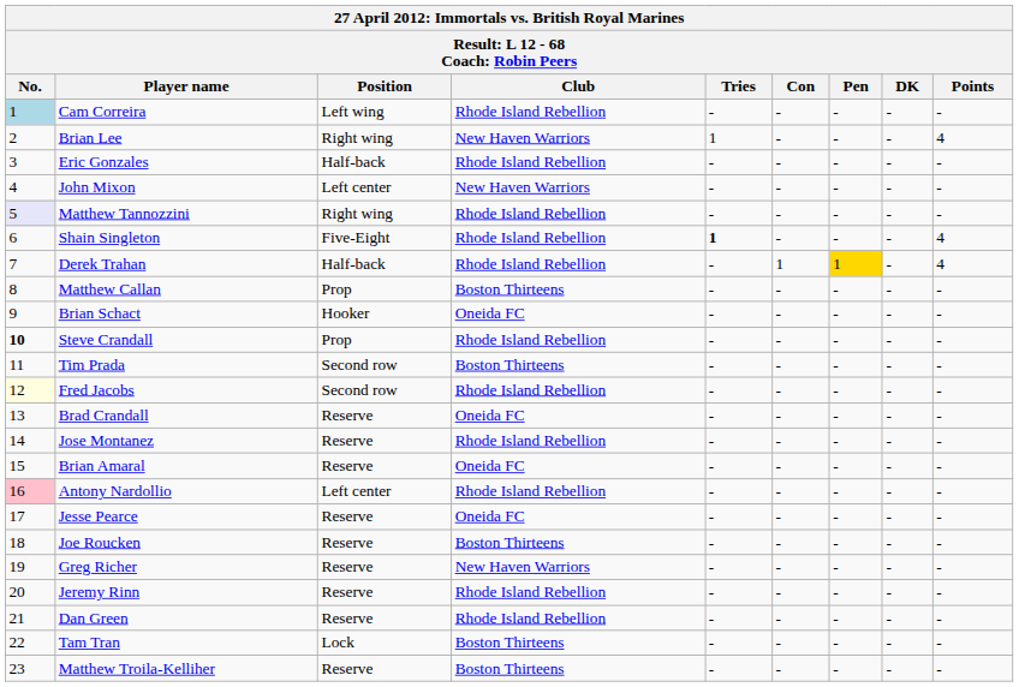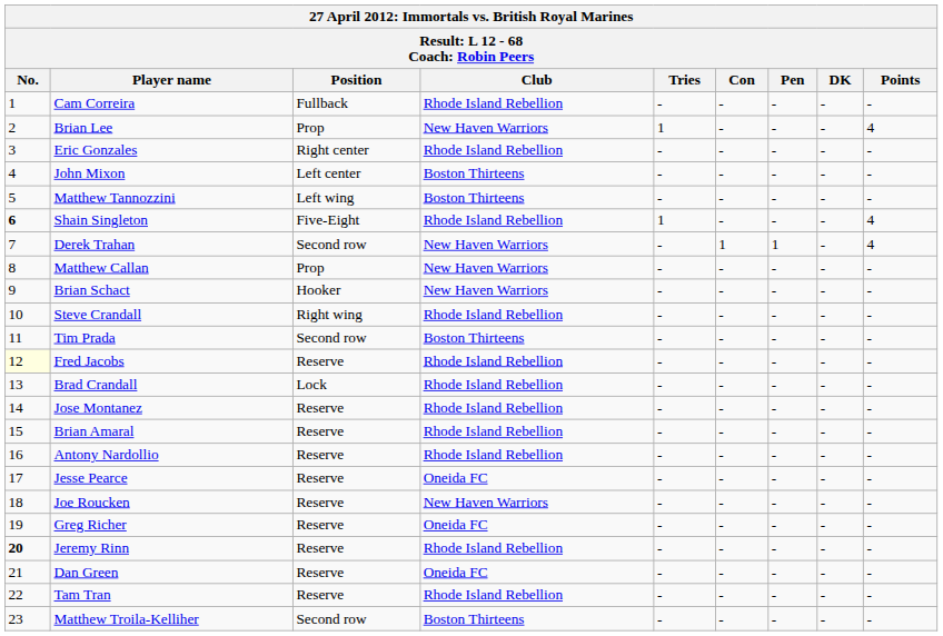 <table class="wikitable collapsible collapsed plainrowheaders" style="width: 80%;">
 <tr>
 <th colspan=9>27 April 2012: Immortals vs. British Royal Marines</th>
 </tr>
 <tr>
 <th colspan=9>Result: L 12 - 68<br>Coach: <a href='#'>Robin Peers</a></th>
 </tr>
 <tr>
 <th scope="col">No.</th>
 <th scope="col">Player name</th>
 <th scope="col">Position</th>
 <th scope="col">Club</th>
 <th scope="col">Tries</th>
 <th scope="col">Con</th>
 <th scope="col">Pen</th>
 <th scope="col">DK</th>
 <th scope="col">Points</th>
 </tr>
 <tr>
-<td style="background: lightblue;">1</td>
+<td>1</td>
 <td><a href='#'>Cam Correira</a></td>
-<td>Left wing</td>
+<td>Fullback</td>
 <td><a href='#'>Rhode Island Rebellion</a></td>
 <td>-</td>
 <td>-</td>
 <td>-</td>
 <td>-</td>
 <td>-</td>
 </tr>
 <tr>
 <td>2</td>
 <td><a href='#'>Brian Lee</a></td>
-<td>Right wing</td>
+<td>Prop</td>
 <td><a href='#'>New Haven Warriors</a></td>
 <td>1</td>
 <td>-</td>
 <td>-</td>
 <td>-</td>
 <td>4</td>
 </tr>
 <tr>
 <td>3</td>
 <td><a href='#'>Eric Gonzales</a></td>
-<td>Half-back</td>
+<td>Right center</td>
 <td><a href='#'>Rhode Island Rebellion</a></td>
 <td>-</td>
 <td>-</td>
 <td>-</td>
 <td>-</td>
 <td>-</td>
 </tr>
 <tr>
 <td>4</td>
 <td><a href='#'>John Mixon</a></td>
 <td>Left center</td>
-<td><a href='#'>New Haven Warriors</a></td>
+<td><a href='#'>Boston Thirteens</a></td>
 <td>-</td>
 <td>-</td>
 <td>-</td>
 <td>-</td>
 <td>-</td>
 </tr>
 <tr>
-<td style="background: lavender;">5</td>
+<td>5</td>
 <td><a href='#'>Matthew Tannozzini</a></td>
-<td>Right wing</td>
-<td><a href='#'>Rhode Island Rebellion</a></td>
+<td>Left wing</td>
+<td><a href='#'>Boston Thirteens</a></td>
 <td>-</td>
 <td>-</td>
 <td>-</td>
 <td>-</td>
 <td>-</td>
 </tr>
 <tr>
-<td>6</td>
+<td><strong>6</strong></td>
 <td><a href='#'>Shain Singleton</a></td>
 <td>Five-Eight</td>
 <td><a href='#'>Rhode Island Rebellion</a></td>
-<td><strong>1</strong></td>
+<td>1</td>
 <td>-</td>
 <td>-</td>
 <td>-</td>
 <td>4</td>
 </tr>
 <tr>
 <td>7</td>
 <td><a href='#'>Derek Trahan</a></td>
-<td>Half-back</td>
-<td><a href='#'>Rhode Island Rebellion</a></td>
+<td>Second row</td>
+<td><a href='#'>New Haven Warriors</a></td>
 <td>-</td>
 <td>1</td>
-<td style="background: gold;">1</td>
+<td>1</td>
 <td>-</td>
 <td>4</td>
 </tr>
 <tr>
 <td>8</td>
 <td><a href='#'>Matthew Callan</a></td>
 <td>Prop</td>
-<td><a href='#'>Boston Thirteens</a></td>
+<td><a href='#'>New Haven Warriors</a></td>
 <td>-</td>
 <td>-</td>
 <td>-</td>
 <td>-</td>
 <td>-</td>
 </tr>
 <tr>
 <td>9</td>
 <td><a href='#'>Brian Schact</a></td>
 <td>Hooker</td>
-<td><a href='#'>Oneida FC</a></td>
+<td><a href='#'>New Haven Warriors</a></td>
 <td>-</td>
 <td>-</td>
 <td>-</td>
 <td>-</td>
 <td>-</td>
 </tr>
 <tr>
-<td><strong>10</strong></td>
+<td>10</td>
 <td><a href='#'>Steve Crandall</a></td>
-<td>Prop</td>
+<td>Right wing</td>
 <td><a href='#'>Rhode Island Rebellion</a></td>
 <td>-</td>
 <td>-</td>
 <td>-</td>
 <td>-</td>
 <td>-</td>
 </tr>
 <tr>
 <td>11</td>
 <td><a href='#'>Tim Prada</a></td>
 <td>Second row</td>
 <td><a href='#'>Boston Thirteens</a></td>
 <td>-</td>
 <td>-</td>
 <td>-</td>
 <td>-</td>
 <td>-</td>
 </tr>
 <tr>
 <td style="background: lightyellow;">12</td>
 <td><a href='#'>Fred Jacobs</a></td>
-<td>Second row</td>
+<td>Reserve</td>
 <td><a href='#'>Rhode Island Rebellion</a></td>
 <td>-</td>
 <td>-</td>
 <td>-</td>
 <td>-</td>
 <td>-</td>
 </tr>
 <tr>
 <td>13</td>
 <td><a href='#'>Brad Crandall</a></td>
-<td>Reserve</td>
-<td><a href='#'>Oneida FC</a></td>
+<td>Lock</td>
+<td><a href='#'>Rhode Island Rebellion</a></td>
 <td>-</td>
 <td>-</td>
 <td>-</td>
 <td>-</td>
 <td>-</td>
 </tr>
 <tr>
 <td>14</td>
 <td><a href='#'>Jose Montanez</a></td>
 <td>Reserve</td>
 <td><a href='#'>Rhode Island Rebellion</a></td>
 <td>-</td>
 <td>-</td>
 <td>-</td>
 <td>-</td>
 <td>-</td>
 </tr>
 <tr>
 <td>15</td>
 <td><a href='#'>Brian Amaral</a></td>
 <td>Reserve</td>
-<td><a href='#'>Oneida FC</a></td>
+<td><a href='#'>Rhode Island Rebellion</a></td>
 <td>-</td>
 <td>-</td>
 <td>-</td>
 <td>-</td>
 <td>-</td>
 </tr>
 <tr>
-<td style="background: pink;">16</td>
+<td>16</td>
 <td><a href='#'>Antony Nardollio</a></td>
-<td>Left center</td>
+<td>Reserve</td>
 <td><a href='#'>Rhode Island Rebellion</a></td>
 <td>-</td>
 <td>-</td>
 <td>-</td>
 <td>-</td>
 <td>-</td>
 </tr>
 <tr>
 <td>17</td>
 <td><a href='#'>Jesse Pearce</a></td>
 <td>Reserve</td>
 <td><a href='#'>Oneida FC</a></td>
 <td>-</td>
 <td>-</td>
 <td>-</td>
 <td>-</td>
 <td>-</td>
 </tr>
 <tr>
 <td>18</td>
 <td><a href='#'>Joe Roucken</a></td>
 <td>Reserve</td>
-<td><a href='#'>Boston Thirteens</a></td>
+<td><a href='#'>New Haven Warriors</a></td>
 <td>-</td>
 <td>-</td>
 <td>-</td>
 <td>-</td>
 <td>-</td>
 </tr>
 <tr>
 <td>19</td>
 <td><a href='#'>Greg Richer</a></td>
 <td>Reserve</td>
-<td><a href='#'>New Haven Warriors</a></td>
+<td><a href='#'>Oneida FC</a></td>
 <td>-</td>
 <td>-</td>
 <td>-</td>
 <td>-</td>
 <td>-</td>
 </tr>
 <tr>
-<td>20</td>
+<td><strong>20</strong></td>
 <td><a href='#'>Jeremy Rinn</a></td>
 <td>Reserve</td>
 <td><a href='#'>Rhode Island Rebellion</a></td>
 <td>-</td>
 <td>-</td>
 <td>-</td>
 <td>-</td>
 <td>-</td>
 </tr>
 <tr>
 <td>21</td>
 <td><a href='#'>Dan Green</a></td>
 <td>Reserve</td>
-<td><a href='#'>Rhode Island Rebellion</a></td>
+<td><a href='#'>Oneida FC</a></td>
 <td>-</td>
 <td>-</td>
 <td>-</td>
 <td>-</td>
 <td>-</td>
 </tr>
 <tr>
 <td>22</td>
 <td><a href='#'>Tam Tran</a></td>
-<td>Lock</td>
-<td><a href='#'>Boston Thirteens</a></td>
+<td>Reserve</td>
+<td><a href='#'>Rhode Island Rebellion</a></td>
 <td>-</td>
 <td>-</td>
 <td>-</td>
 <td>-</td>
 <td>-</td>
 </tr>
 <tr>
 <td>23</td>
 <td><a href='#'>Matthew Troila-Kelliher</a></td>
-<td>Reserve</td>
+<td>Second row</td>
 <td><a href='#'>Boston Thirteens</a></td>
 <td>-</td>
 <td>-</td>
 <td>-</td>
 <td>-</td>
 <td>-</td>
 </tr>
 </table>
